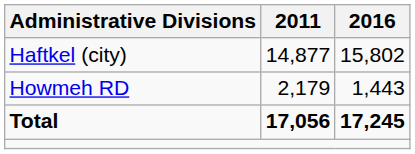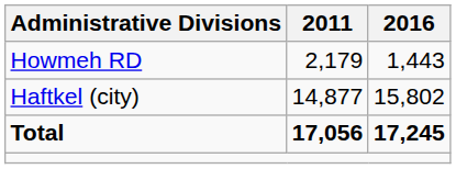 <table class="wikitable">
 <tr>
 <th>Administrative Divisions</th>
 <th>2011</th>
 <th>2016</th>
 </tr>
 <tr>
+<td><a href='#'>Howmeh RD</a></td>
+<td style="text-align: right;">2,179</td>
+<td style="text-align: right;">1,443</td>
+</tr>
+<tr>
 <td><a href='#'>Haftkel</a> (city)</td>
 <td style="text-align: right;">14,877</td>
 <td style="text-align: right;">15,802</td>
-</tr>
-<tr>
-<td><a href='#'>Howmeh RD</a></td>
-<td style="text-align: right;">2,179</td>
-<td style="text-align: right;">1,443</td>
 </tr>
 <tr>
 <td><strong>Total</strong></td>
 <td style="text-align: right;"><strong>17,056</strong></td>
 <td style="text-align: right;"><strong>17,245</strong></td>
 </tr>
 <tr>
 <td colspan=3></td>
 </tr>
 </table>
